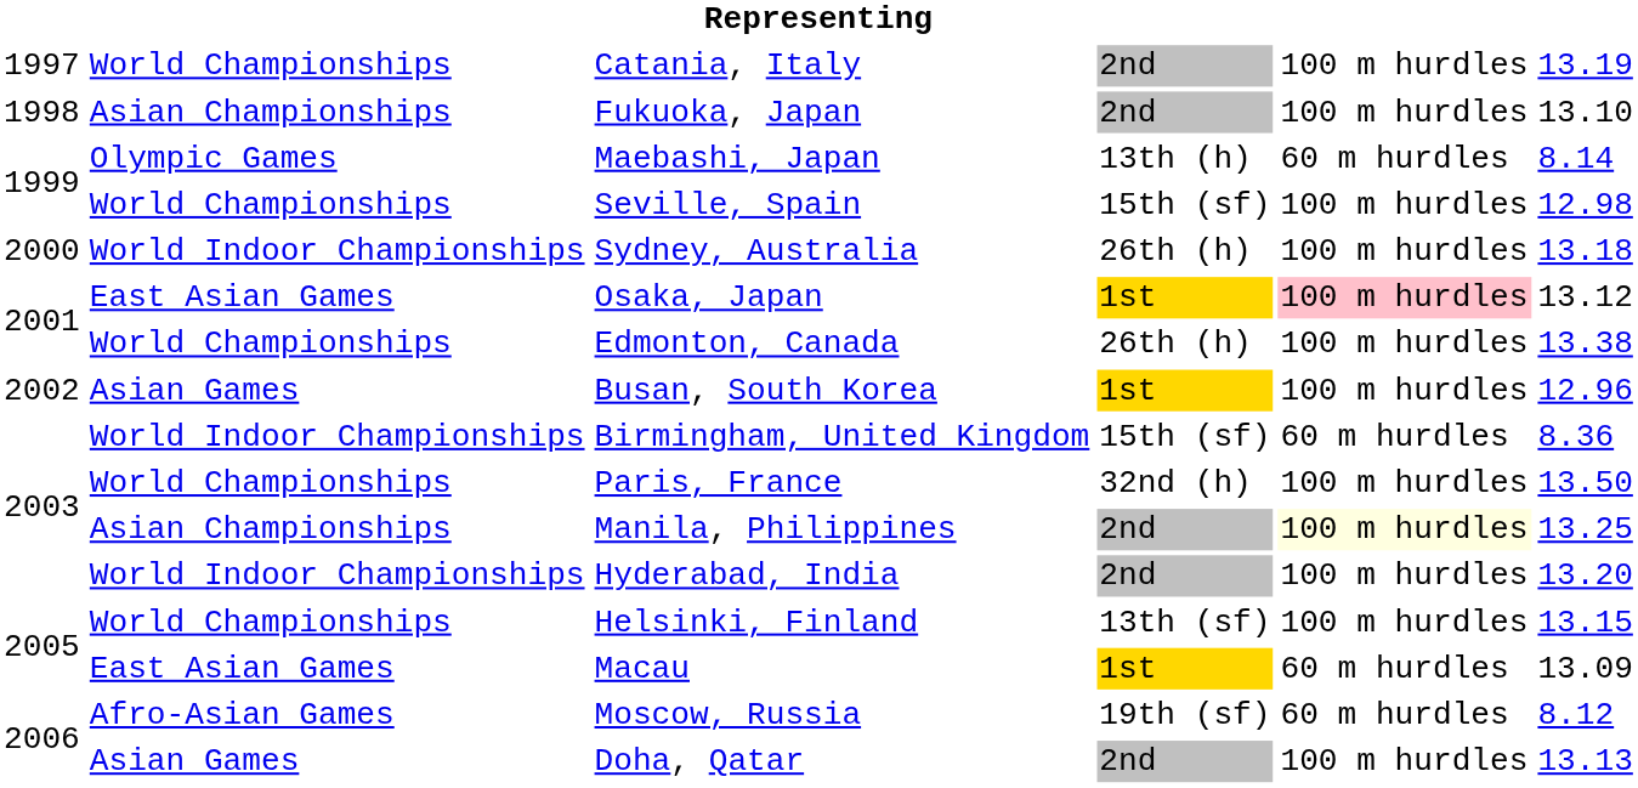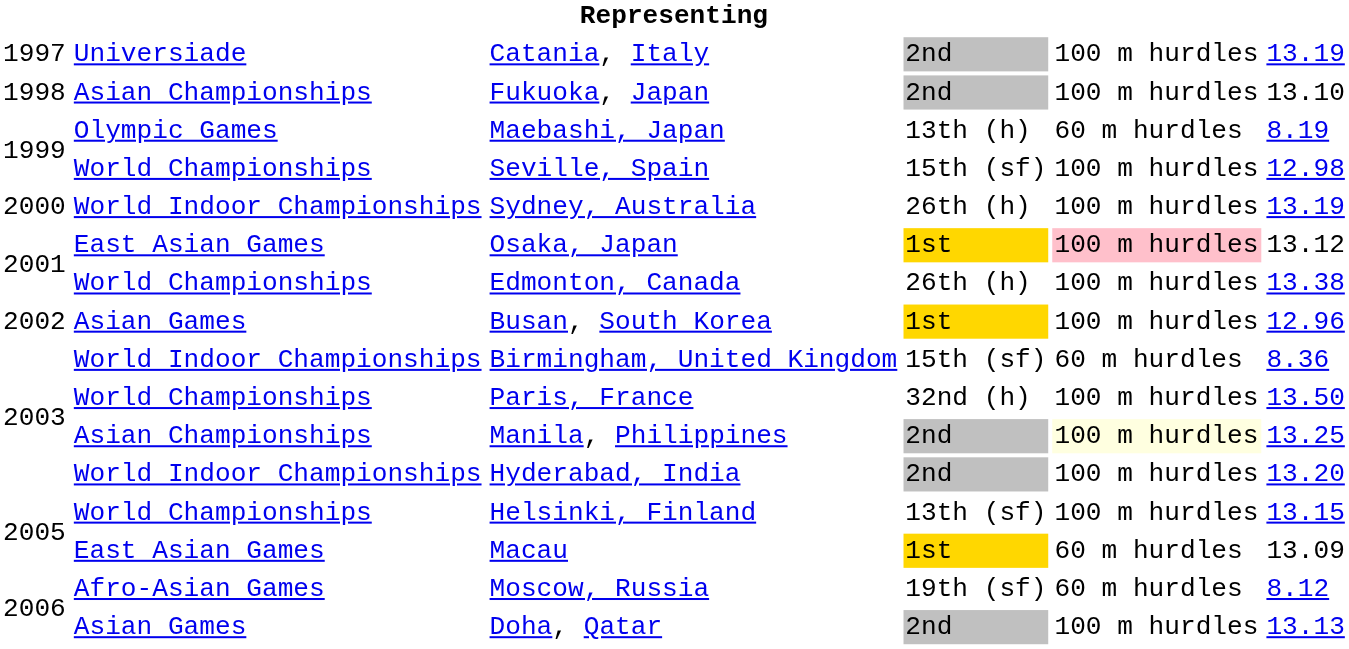 <table>
 <tr>
 <th colspan="6">Representing </th>
 </tr>
 <tr>
 <td>1997</td>
-<td><a href='#'>World Championships</a></td>
+<td><a href='#'>Universiade</a></td>
 <td><a href='#'>Catania</a>, <a href='#'>Italy</a></td>
 <td bgcolor="silver">2nd</td>
 <td>100 m hurdles</td>
 <td><a href='#'>13.19</a></td>
 </tr>
 <tr>
 <td>1998</td>
 <td><a href='#'>Asian Championships</a></td>
 <td><a href='#'>Fukuoka</a>, <a href='#'>Japan</a></td>
 <td bgcolor="silver">2nd</td>
 <td>100 m hurdles</td>
 <td>13.10</td>
 </tr>
 <tr>
 <td rowspan=2>1999</td>
 <td><a href='#'>Olympic Games</a></td>
 <td><a href='#'>Maebashi, Japan</a></td>
 <td>13th (h)</td>
 <td>60 m hurdles</td>
-<td><a href='#'>8.14</a></td>
+<td><a href='#'>8.19</a></td>
 </tr>
 <tr>
 <td><a href='#'>World Championships</a></td>
 <td><a href='#'>Seville, Spain</a></td>
 <td>15th (sf)</td>
 <td>100 m hurdles</td>
 <td><a href='#'>12.98</a></td>
 </tr>
 <tr>
 <td>2000</td>
 <td><a href='#'>World Indoor Championships</a></td>
 <td><a href='#'>Sydney, Australia</a></td>
 <td>26th (h)</td>
 <td>100 m hurdles</td>
-<td><a href='#'>13.18</a></td>
+<td><a href='#'>13.19</a></td>
 </tr>
 <tr>
 <td rowspan=2>2001</td>
 <td><a href='#'>East Asian Games</a></td>
 <td><a href='#'>Osaka, Japan</a></td>
 <td bgcolor="gold">1st</td>
 <td style="background: pink;">100 m hurdles</td>
 <td>13.12</td>
 </tr>
 <tr>
 <td><a href='#'>World Championships</a></td>
 <td><a href='#'>Edmonton, Canada</a></td>
 <td>26th (h)</td>
 <td>100 m hurdles</td>
 <td><a href='#'>13.38</a></td>
 </tr>
 <tr>
 <td>2002</td>
 <td><a href='#'>Asian Games</a></td>
 <td><a href='#'>Busan</a>, <a href='#'>South Korea</a></td>
 <td bgcolor="gold">1st</td>
 <td>100 m hurdles</td>
 <td><a href='#'>12.96</a></td>
 </tr>
 <tr>
 <td rowspan=4>2003</td>
 <td><a href='#'>World Indoor Championships</a></td>
 <td><a href='#'>Birmingham, United Kingdom</a></td>
 <td>15th (sf)</td>
 <td>60 m hurdles</td>
 <td><a href='#'>8.36</a></td>
 </tr>
 <tr>
 <td><a href='#'>World Championships</a></td>
 <td><a href='#'>Paris, France</a></td>
 <td>32nd (h)</td>
 <td>100 m hurdles</td>
 <td><a href='#'>13.50</a></td>
 </tr>
 <tr>
 <td><a href='#'>Asian Championships</a></td>
 <td><a href='#'>Manila</a>, <a href='#'>Philippines</a></td>
 <td bgcolor="silver">2nd</td>
 <td style="background: lightyellow;">100 m hurdles</td>
 <td><a href='#'>13.25</a></td>
 </tr>
 <tr>
 <td><a href='#'>World Indoor Championships</a></td>
 <td><a href='#'>Hyderabad, India</a></td>
 <td bgcolor=silver>2nd</td>
 <td>100 m hurdles</td>
 <td><a href='#'>13.20</a></td>
 </tr>
 <tr>
 <td rowspan=2>2005</td>
 <td><a href='#'>World Championships</a></td>
 <td><a href='#'>Helsinki, Finland</a></td>
 <td>13th (sf)</td>
 <td>100 m hurdles</td>
 <td><a href='#'>13.15</a></td>
 </tr>
 <tr>
 <td><a href='#'>East Asian Games</a></td>
 <td><a href='#'>Macau</a></td>
 <td bgcolor="gold">1st</td>
 <td>60 m hurdles</td>
 <td>13.09</td>
 </tr>
 <tr>
 <td rowspan=2>2006</td>
 <td><a href='#'>Afro-Asian Games</a></td>
 <td><a href='#'>Moscow, Russia</a></td>
 <td>19th (sf)</td>
 <td>60 m hurdles</td>
 <td><a href='#'>8.12</a></td>
 </tr>
 <tr>
 <td><a href='#'>Asian Games</a></td>
 <td><a href='#'>Doha</a>, <a href='#'>Qatar</a></td>
 <td bgcolor="silver">2nd</td>
 <td>100 m hurdles</td>
 <td><a href='#'>13.13</a></td>
 </tr>
 </table>
